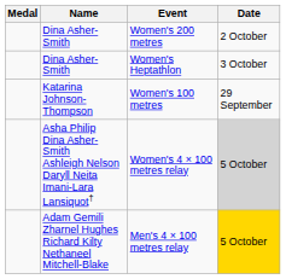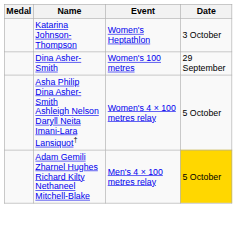 <table class="wikitable" style="font-size:90%" width=60%>
 <tr>
 <th>Medal</th>
 <th>Name</th>
 <th>Event</th>
 <th>Date</th>
 </tr>
 <tr>
 <td></td>
-<td><a href='#'>Dina Asher-Smith</a></td>
-<td><a href='#'>Women's 200 metres</a></td>
-<td>2 October</td>
-</tr>
-<tr>
-<td></td>
-<td><a href='#'>Dina Asher-Smith</a></td>
+<td><a href='#'>Katarina Johnson-Thompson</a></td>
 <td><a href='#'>Women's Heptathlon</a></td>
 <td>3 October</td>
 </tr>
 <tr>
 <td></td>
-<td><a href='#'>Katarina Johnson-Thompson</a></td>
+<td><a href='#'>Dina Asher-Smith</a></td>
 <td><a href='#'>Women's 100 metres</a></td>
 <td>29 September</td>
 </tr>
 <tr>
 <td></td>
 <td><a href='#'>Asha Philip</a><br><a href='#'>Dina Asher-Smith</a><br><a href='#'>Ashleigh Nelson</a><br><a href='#'>Daryll Neita</a><br><a href='#'>Imani-Lara Lansiquot</a><sup>†</sup></td>
 <td><a href='#'>Women's 4 × 100 metres relay</a></td>
-<td style="background: lightgrey;">5 October</td>
+<td>5 October</td>
 </tr>
 <tr>
 <td></td>
 <td><a href='#'>Adam Gemili</a><br><a href='#'>Zharnel Hughes</a><br><a href='#'>Richard Kilty</a><br><a href='#'>Nethaneel Mitchell-Blake</a></td>
 <td><a href='#'>Men's 4 × 100 metres relay</a></td>
 <td style="background: gold;">5 October</td>
 </tr>
 </table>
